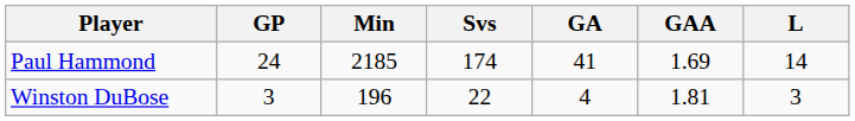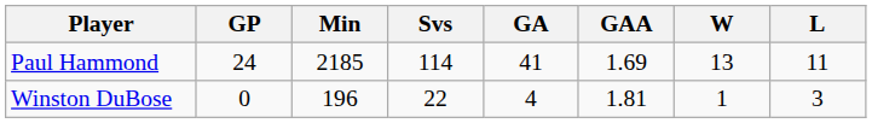 <table class="wikitable">
 <tr>
 <th bgcolor="#DDDDFF" width="20%">Player</th>
 <th bgcolor="#DDDDFF" width="10%">GP</th>
 <th bgcolor="#DDDDFF" width="10%">Min</th>
 <th bgcolor="#DDDDFF" width="10%">Svs</th>
 <th bgcolor="#DDDDFF" width="10%">GA</th>
 <th bgcolor="#DDDDFF" width="10%">GAA</th>
+<th bgcolor="#DDDDFF" width="10%">W</th>
 <th bgcolor="#DDDDFF" width="10%">L</th>
 </tr>
 <tr align=center>
 <td align=left><a href='#'>Paul Hammond</a></td>
 <td>24</td>
 <td>2185</td>
-<td>174</td>
+<td>114</td>
 <td>41</td>
 <td>1.69</td>
-<td>14</td>
+<td>13</td>
+<td>11</td>
 </tr>
 <tr align=center>
 <td align=left><a href='#'>Winston DuBose</a></td>
-<td>3</td>
+<td>0</td>
 <td>196</td>
 <td>22</td>
 <td>4</td>
 <td>1.81</td>
+<td>1</td>
 <td>3</td>
 </tr>
 </table>
